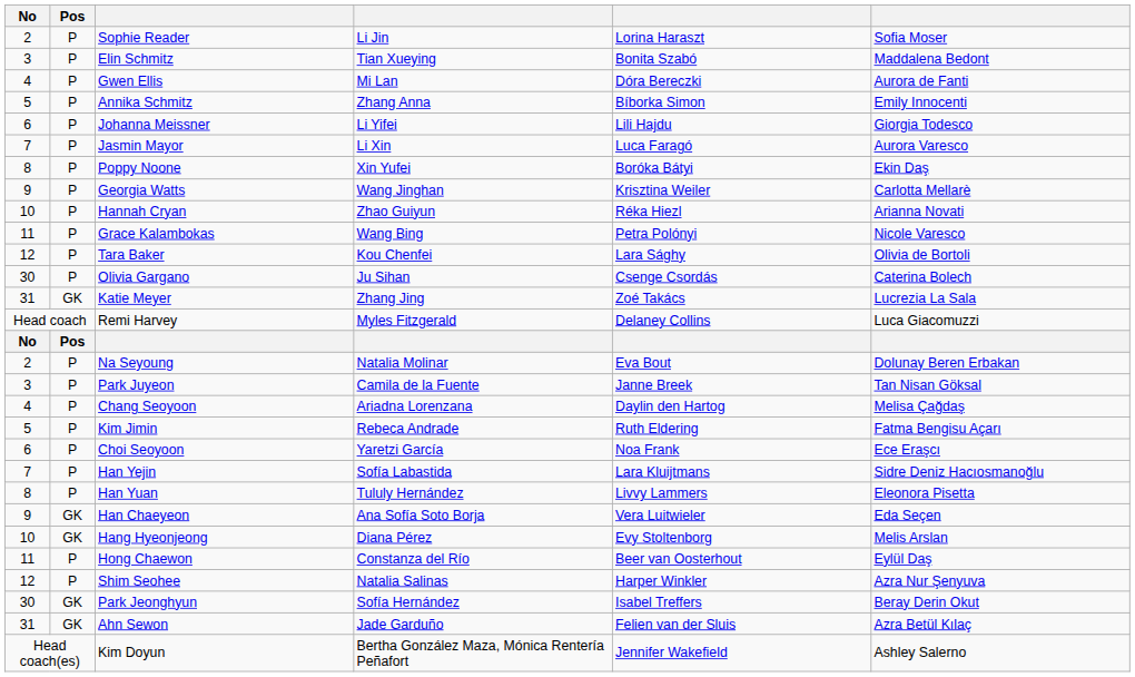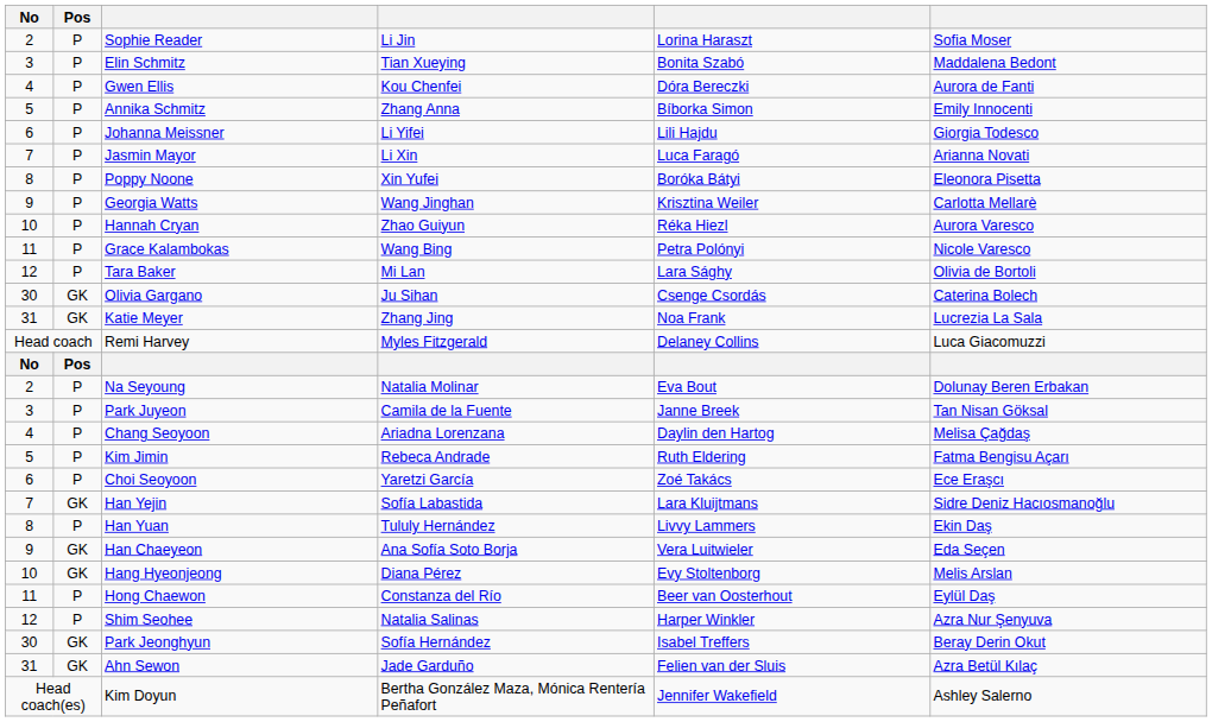 <table class="wikitable" style="font-size:95%">
 <tr>
 <th width=4%>No</th>
 <th width=4%>Pos</th>
 <th width=23%></th>
 <th width=23%></th>
 <th width=23%></th>
 <th width=23%></th>
 </tr>
 <tr>
 <td align=center>2</td>
 <td align=center>P</td>
 <td><a href='#'>Sophie Reader</a></td>
 <td><a href='#'>Li Jin</a></td>
 <td><a href='#'>Lorina Haraszt</a></td>
 <td><a href='#'>Sofia Moser</a></td>
 </tr>
 <tr>
 <td align=center>3</td>
 <td align=center>P</td>
 <td><a href='#'>Elin Schmitz</a></td>
 <td><a href='#'>Tian Xueying</a></td>
 <td><a href='#'>Bonita Szabó</a></td>
 <td><a href='#'>Maddalena Bedont</a> </td>
 </tr>
 <tr>
 <td align=center>4</td>
 <td align=center>P</td>
 <td><a href='#'>Gwen Ellis</a></td>
-<td><a href='#'>Mi Lan</a></td>
+<td><a href='#'>Kou Chenfei</a> </td>
 <td><a href='#'>Dóra Bereczki</a></td>
 <td><a href='#'>Aurora de Fanti</a></td>
 </tr>
 <tr>
 <td align=center>5</td>
 <td align=center>P</td>
 <td><a href='#'>Annika Schmitz</a> </td>
 <td><a href='#'>Zhang Anna</a> </td>
 <td><a href='#'>Bíborka Simon</a></td>
 <td><a href='#'>Emily Innocenti</a></td>
 </tr>
 <tr>
 <td align=center>6</td>
 <td align=center>P</td>
 <td><a href='#'>Johanna Meissner</a></td>
 <td><a href='#'>Li Yifei</a> </td>
 <td><a href='#'>Lili Hajdu</a></td>
 <td><a href='#'>Giorgia Todesco</a> </td>
 </tr>
 <tr>
 <td align=center>7</td>
 <td align=center>P</td>
 <td><a href='#'>Jasmin Mayor</a></td>
 <td><a href='#'>Li Xin</a></td>
 <td><a href='#'>Luca Faragó</a></td>
-<td><a href='#'>Aurora Varesco</a></td>
+<td><a href='#'>Arianna Novati</a></td>
 </tr>
 <tr>
 <td align=center>8</td>
 <td align=center>P</td>
 <td><a href='#'>Poppy Noone</a></td>
 <td><a href='#'>Xin Yufei</a></td>
 <td><a href='#'>Boróka Bátyi</a></td>
-<td><a href='#'>Ekin Daş</a></td>
+<td><a href='#'>Eleonora Pisetta</a></td>
 </tr>
 <tr>
 <td align=center>9</td>
 <td align=center>P</td>
 <td><a href='#'>Georgia Watts</a> </td>
 <td><a href='#'>Wang Jinghan</a></td>
 <td><a href='#'>Krisztina Weiler</a> </td>
 <td><a href='#'>Carlotta Mellarè</a></td>
 </tr>
 <tr>
 <td align=center>10</td>
 <td align=center>P</td>
 <td><a href='#'>Hannah Cryan</a></td>
 <td><a href='#'>Zhao Guiyun</a></td>
 <td><a href='#'>Réka Hiezl</a> </td>
-<td><a href='#'>Arianna Novati</a></td>
+<td><a href='#'>Aurora Varesco</a></td>
 </tr>
 <tr>
 <td align=center>11</td>
 <td align=center>P</td>
 <td><a href='#'>Grace Kalambokas</a></td>
 <td><a href='#'>Wang Bing</a></td>
 <td><a href='#'>Petra Polónyi</a> </td>
 <td><a href='#'>Nicole Varesco</a></td>
 </tr>
 <tr>
 <td align=center>12</td>
 <td align=center>P</td>
 <td><a href='#'>Tara Baker</a> </td>
-<td><a href='#'>Kou Chenfei</a> </td>
+<td><a href='#'>Mi Lan</a></td>
 <td><a href='#'>Lara Sághy</a></td>
 <td><a href='#'>Olivia de Bortoli</a> <br></td>
 </tr>
 <tr>
 <td align=center>30</td>
-<td align=center>P</td>
+<td align=center>GK</td>
 <td><a href='#'>Olivia Gargano</a></td>
 <td><a href='#'>Ju Sihan</a></td>
 <td><a href='#'>Csenge Csordás</a></td>
 <td><a href='#'>Caterina Bolech</a></td>
 </tr>
 <tr>
 <td align=center>31</td>
 <td align=center>GK</td>
 <td><a href='#'>Katie Meyer</a></td>
 <td><a href='#'>Zhang Jing</a></td>
-<td><a href='#'>Zoé Takács</a></td>
+<td><a href='#'>Noa Frank</a></td>
 <td><a href='#'>Lucrezia La Sala</a></td>
 </tr>
 <tr>
 <td colspan="2" align=center>Head coach</td>
 <td>Remi Harvey</td>
 <td><a href='#'>Myles Fitzgerald</a></td>
 <td><a href='#'>Delaney Collins</a></td>
 <td>Luca Giacomuzzi</td>
 </tr>
 <tr>
 <th width=4%>No</th>
 <th width=4%>Pos</th>
 <th width=23%></th>
 <th width=23%></th>
 <th width=23%></th>
 <th width=23%></th>
 </tr>
 <tr>
 <td align=center>2</td>
 <td align=center>P</td>
 <td><a href='#'>Na Seyoung</a></td>
 <td><a href='#'>Natalia Molinar</a></td>
 <td><a href='#'>Eva Bout</a></td>
 <td><a href='#'>Dolunay Beren Erbakan</a></td>
 </tr>
 <tr>
 <td align=center>3</td>
 <td align=center>P</td>
 <td><a href='#'>Park Juyeon</a> </td>
 <td><a href='#'>Camila de la Fuente</a></td>
 <td><a href='#'>Janne Breek</a></td>
 <td><a href='#'>Tan Nisan Göksal</a> </td>
 </tr>
 <tr>
 <td align=center>4</td>
 <td align=center>P</td>
 <td><a href='#'>Chang Seoyoon</a></td>
 <td><a href='#'>Ariadna Lorenzana</a> </td>
 <td><a href='#'>Daylin den Hartog</a></td>
 <td><a href='#'>Melisa Çağdaş</a></td>
 </tr>
 <tr>
 <td align=center>5</td>
 <td align=center>P</td>
 <td><a href='#'>Kim Jimin</a></td>
 <td><a href='#'>Rebeca Andrade</a></td>
 <td><a href='#'>Ruth Eldering</a></td>
 <td><a href='#'>Fatma Bengisu Açarı</a></td>
 </tr>
 <tr>
 <td align=center>6</td>
 <td align=center>P</td>
 <td><a href='#'>Choi Seoyoon</a></td>
 <td><a href='#'>Yaretzi García</a></td>
-<td><a href='#'>Noa Frank</a></td>
+<td><a href='#'>Zoé Takács</a></td>
 <td><a href='#'>Ece Eraşcı</a></td>
 </tr>
 <tr>
 <td align=center>7</td>
-<td align=center>P</td>
+<td align=center>GK</td>
 <td><a href='#'>Han Yejin</a> </td>
 <td><a href='#'>Sofía Labastida</a> </td>
 <td><a href='#'>Lara Kluijtmans</a> </td>
 <td><a href='#'>Sidre Deniz Hacıosmanoğlu</a></td>
 </tr>
 <tr>
 <td align=center>8</td>
 <td align=center>P</td>
 <td><a href='#'>Han Yuan</a> </td>
 <td><a href='#'>Tululy Hernández</a></td>
 <td><a href='#'>Livvy Lammers</a></td>
-<td><a href='#'>Eleonora Pisetta</a></td>
+<td><a href='#'>Ekin Daş</a></td>
 </tr>
 <tr>
 <td align=center>9</td>
 <td align=center>GK</td>
 <td><a href='#'>Han Chaeyeon</a></td>
 <td><a href='#'>Ana Sofía Soto Borja</a> </td>
 <td><a href='#'>Vera Luitwieler</a></td>
 <td><a href='#'>Eda Seçen</a></td>
 </tr>
 <tr>
 <td align=center>10</td>
 <td align=center>GK</td>
 <td><a href='#'>Hang Hyeonjeong</a></td>
 <td><a href='#'>Diana Pérez</a></td>
 <td><a href='#'>Evy Stoltenborg</a></td>
 <td><a href='#'>Melis Arslan</a></td>
 </tr>
 <tr>
 <td align=center>11</td>
 <td align=center>P</td>
 <td><a href='#'>Hong Chaewon</a></td>
 <td><a href='#'>Constanza del Río</a></td>
 <td><a href='#'>Beer van Oosterhout</a> </td>
 <td><a href='#'>Eylül Daş</a> </td>
 </tr>
 <tr>
 <td align=center>12</td>
 <td align=center>P</td>
 <td><a href='#'>Shim Seohee</a></td>
 <td><a href='#'>Natalia Salinas</a></td>
 <td><a href='#'>Harper Winkler</a></td>
 <td><a href='#'>Azra Nur Şenyuva</a> <br></td>
 </tr>
 <tr>
 <td align=center>30</td>
 <td align=center>GK</td>
 <td><a href='#'>Park Jeonghyun</a></td>
 <td><a href='#'>Sofía Hernández</a></td>
 <td><a href='#'>Isabel Treffers</a></td>
 <td><a href='#'>Beray Derin Okut</a></td>
 </tr>
 <tr>
 <td align=center>31</td>
 <td align=center>GK</td>
 <td><a href='#'>Ahn Sewon</a></td>
 <td><a href='#'>Jade Garduño</a></td>
 <td><a href='#'>Felien van der Sluis</a></td>
 <td><a href='#'>Azra Betül Kılaç</a></td>
 </tr>
 <tr>
 <td colspan="2" align=center>Head coach(es)</td>
 <td>Kim Doyun</td>
 <td>Bertha González Maza, Mónica Rentería Peñafort</td>
 <td><a href='#'>Jennifer Wakefield</a></td>
 <td>Ashley Salerno</td>
 </tr>
 </table>
